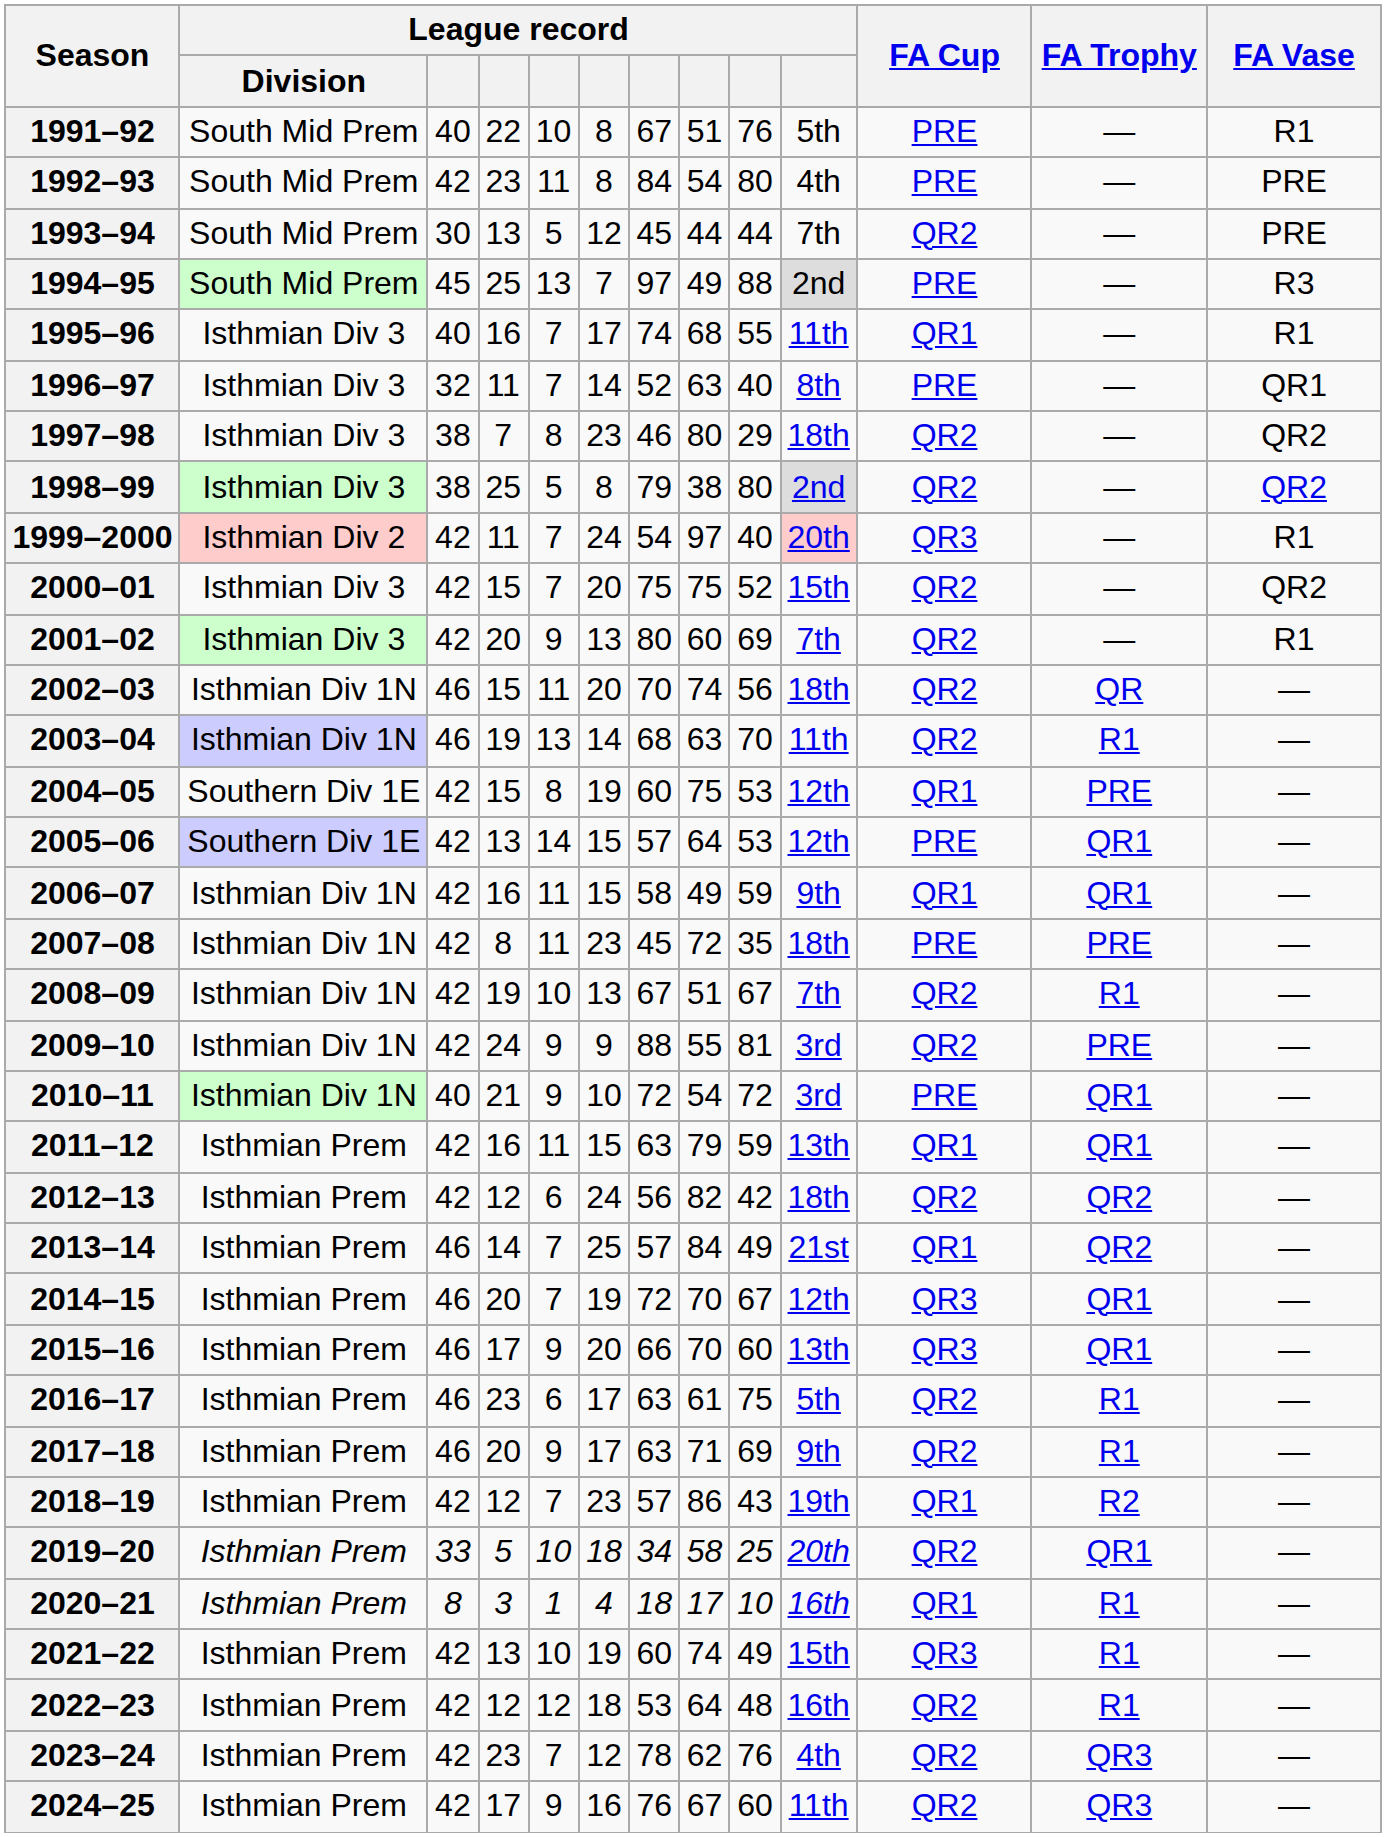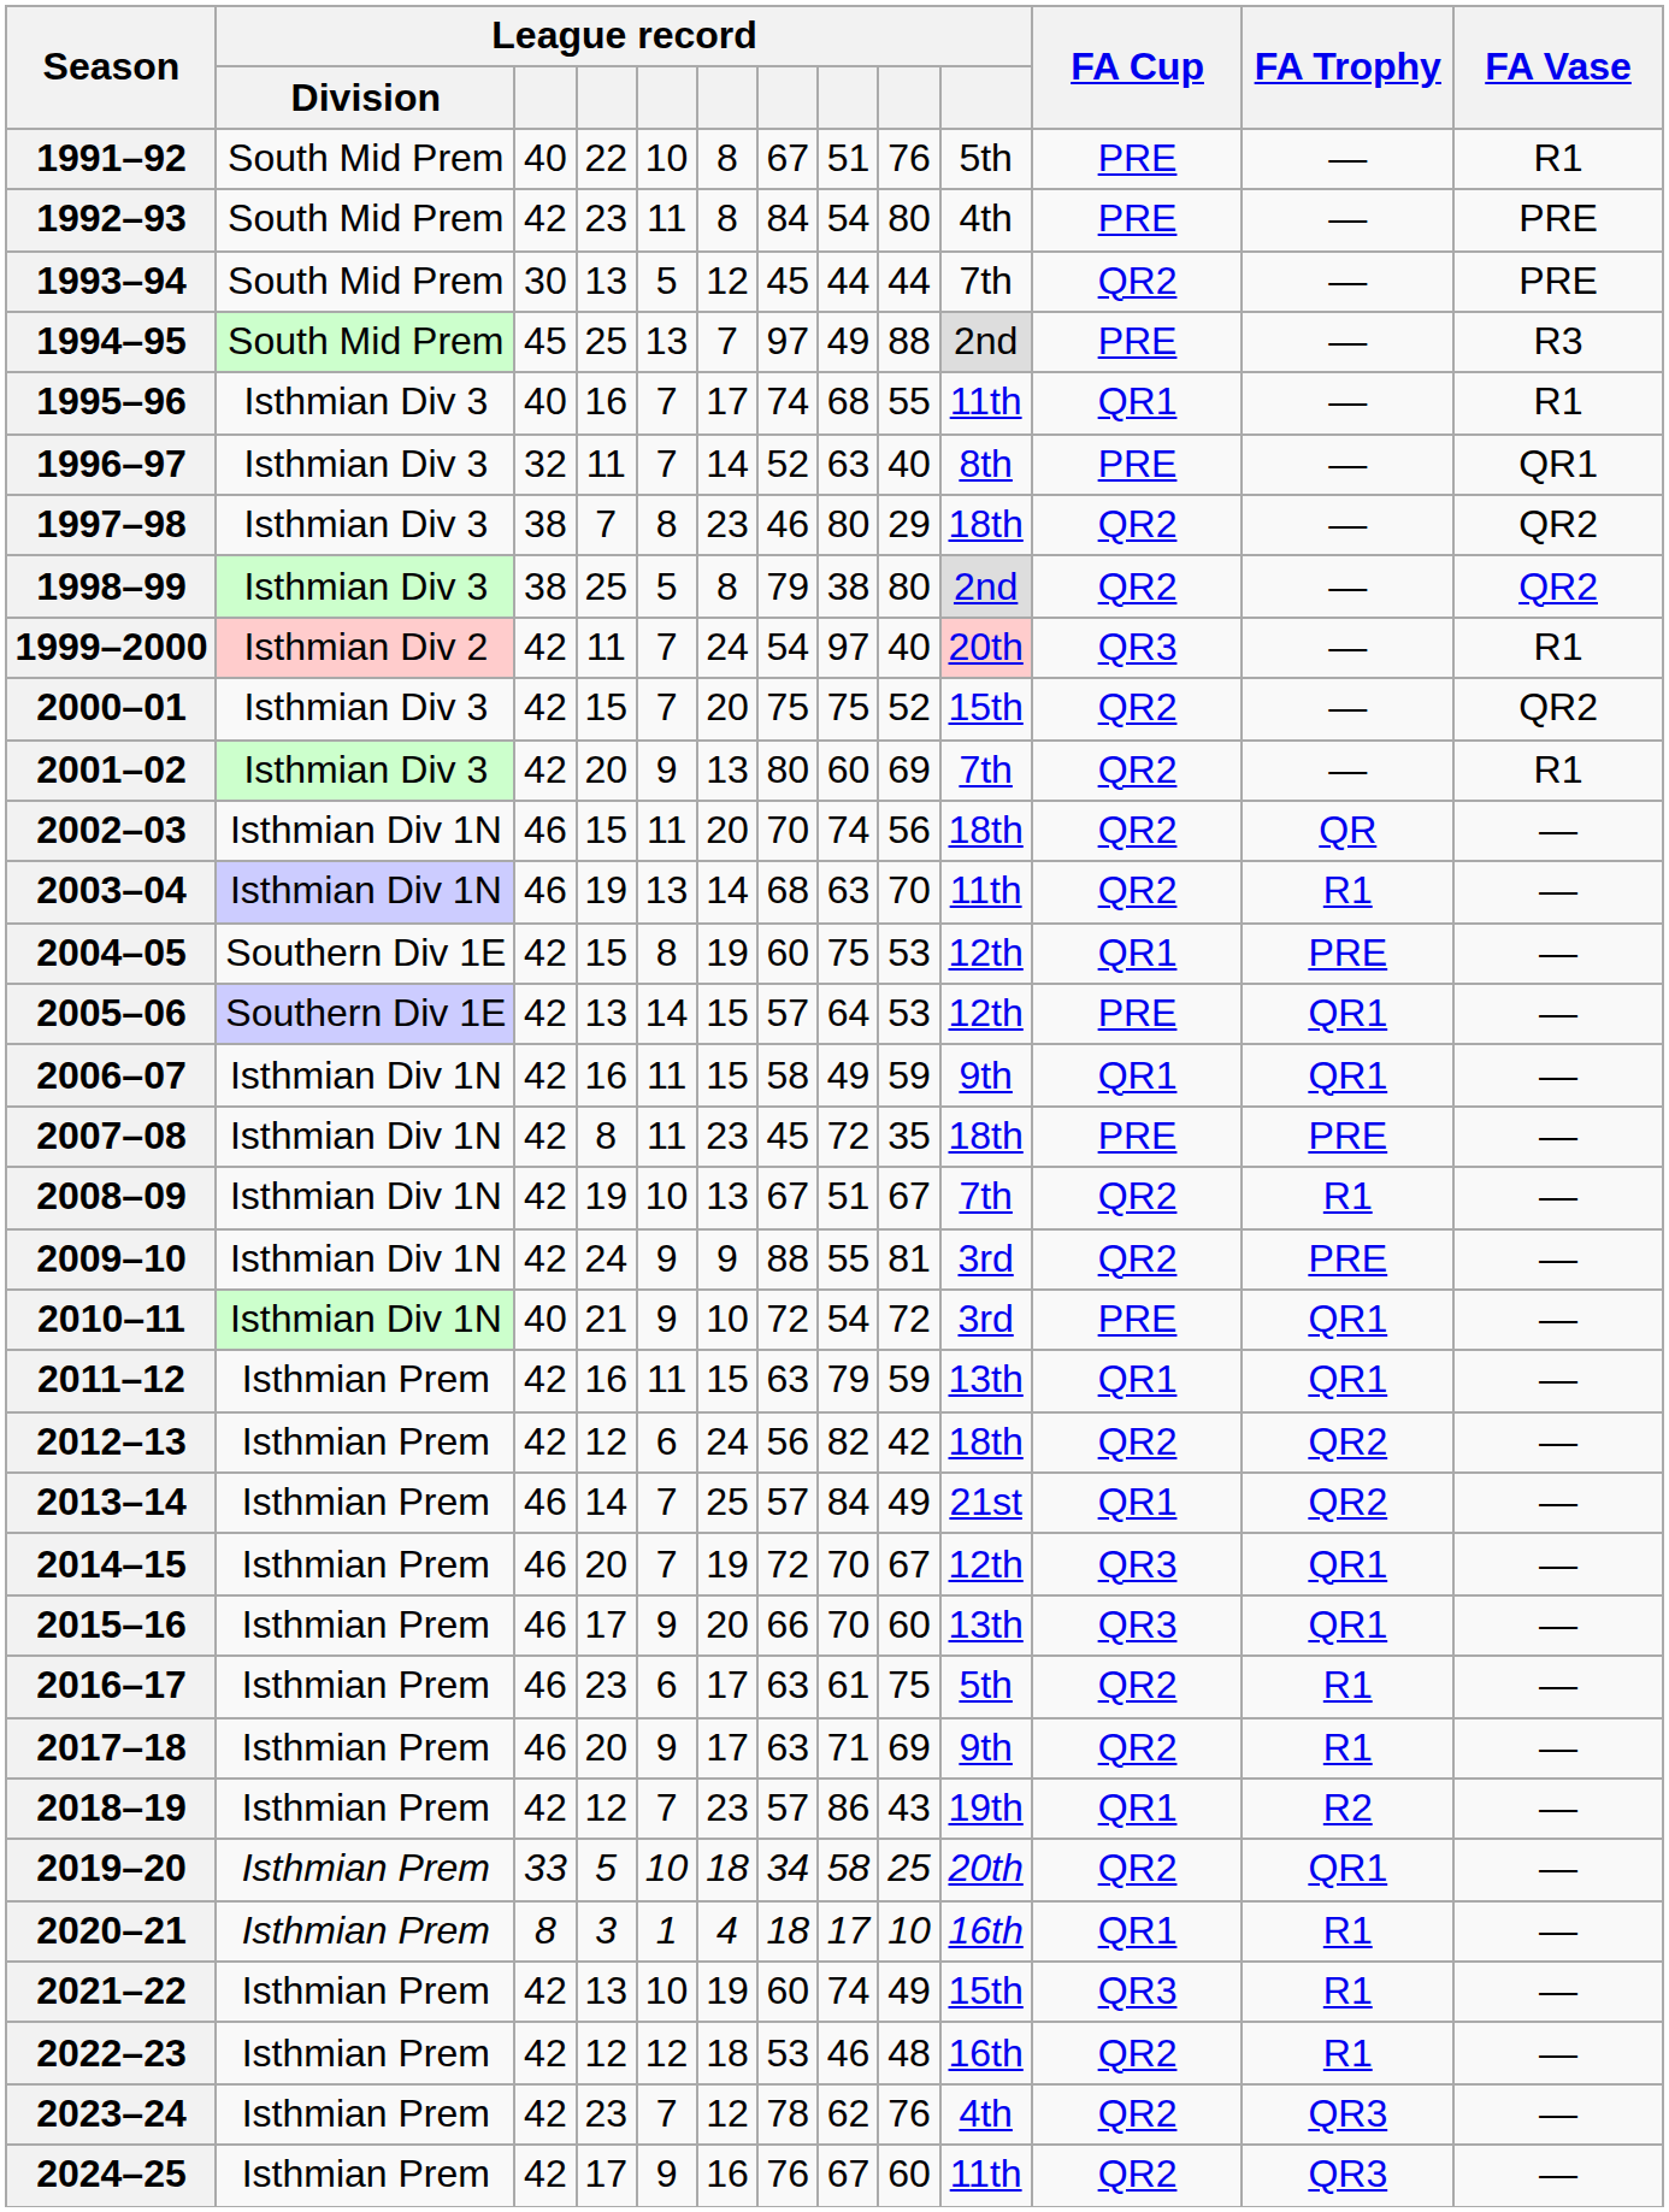 <table class="wikitable sortable plainrowheaders" style="text-align:center;">
 <tr>
 <th rowspan=2 scope=col>Season</th>
 <th colspan=9>League record</th>
 <th rowspan=2 scope=col width=80px><a href='#'>FA Cup</a></th>
 <th rowspan=2 scope=col width=80px><a href='#'>FA Trophy</a></th>
 <th rowspan=2 scope=col width=80px><a href='#'>FA Vase</a></th>
 </tr>
 <tr>
 <th scope=col>Division</th>
 <th scope=col></th>
 <th scope=col></th>
 <th scope=col></th>
 <th scope=col></th>
 <th scope=col></th>
 <th scope=col></th>
 <th scope=col data-sort-type="number"></th>
 <th scope=col data-sort-type="number"></th>
 </tr>
 <tr>
 <th scope=row>1991–92</th>
 <td>South Mid Prem</td>
 <td>40</td>
 <td>22</td>
 <td>10</td>
 <td>8</td>
 <td>67</td>
 <td>51</td>
 <td>76</td>
 <td>5th</td>
 <td><a href='#'>PRE</a></td>
 <td>—</td>
 <td>R1</td>
 </tr>
 <tr>
 <th scope=row>1992–93</th>
 <td>South Mid Prem</td>
 <td>42</td>
 <td>23</td>
 <td>11</td>
 <td>8</td>
 <td>84</td>
 <td>54</td>
 <td>80</td>
 <td>4th</td>
 <td><a href='#'>PRE</a></td>
 <td>—</td>
 <td>PRE</td>
 </tr>
 <tr>
 <th scope=row>1993–94</th>
 <td>South Mid Prem</td>
 <td>30</td>
 <td>13</td>
 <td>5</td>
 <td>12</td>
 <td>45</td>
 <td>44</td>
 <td>44</td>
 <td>7th</td>
 <td><a href='#'>QR2</a></td>
 <td>—</td>
 <td>PRE</td>
 </tr>
 <tr>
 <th scope=row>1994–95</th>
 <td style="background-color:#cfc;">South Mid Prem </td>
 <td>45</td>
 <td>25</td>
 <td>13</td>
 <td>7</td>
 <td>97</td>
 <td>49</td>
 <td>88</td>
 <td style="background-color:#ddd;">2nd</td>
 <td><a href='#'>PRE</a></td>
 <td>—</td>
 <td>R3</td>
 </tr>
 <tr>
 <th scope=row>1995–96</th>
 <td>Isthmian Div 3</td>
 <td>40</td>
 <td>16</td>
 <td>7</td>
 <td>17</td>
 <td>74</td>
 <td>68</td>
 <td>55</td>
 <td><a href='#'>11th</a></td>
 <td><a href='#'>QR1</a></td>
 <td>—</td>
 <td>R1</td>
 </tr>
 <tr>
 <th scope=row>1996–97</th>
 <td>Isthmian Div 3</td>
 <td>32</td>
 <td>11</td>
 <td>7</td>
 <td>14</td>
 <td>52</td>
 <td>63</td>
 <td>40</td>
 <td><a href='#'>8th</a></td>
 <td><a href='#'>PRE</a></td>
 <td>—</td>
 <td>QR1</td>
 </tr>
 <tr>
 <th scope=row>1997–98</th>
 <td>Isthmian Div 3</td>
 <td>38</td>
 <td>7</td>
 <td>8</td>
 <td>23</td>
 <td>46</td>
 <td>80</td>
 <td>29</td>
 <td><a href='#'>18th</a></td>
 <td><a href='#'>QR2</a></td>
 <td>—</td>
 <td>QR2</td>
 </tr>
 <tr>
 <th scope=row>1998–99</th>
 <td style="background-color:#cfc;">Isthmian Div 3 </td>
 <td>38</td>
 <td>25</td>
 <td>5</td>
 <td>8</td>
 <td>79</td>
 <td>38</td>
 <td>80</td>
 <td style="background-color:#ddd;"><a href='#'>2nd</a></td>
 <td><a href='#'>QR2</a></td>
 <td>—</td>
 <td><a href='#'>QR2</a></td>
 </tr>
 <tr>
 <th scope=row>1999–2000</th>
 <td style="background-color:#fcc;">Isthmian Div 2 </td>
 <td>42</td>
 <td>11</td>
 <td>7</td>
 <td>24</td>
 <td>54</td>
 <td>97</td>
 <td>40</td>
 <td style="background-color:#fcc;"><a href='#'>20th</a></td>
 <td><a href='#'>QR3</a></td>
 <td>—</td>
 <td>R1</td>
 </tr>
 <tr>
 <th scope=row>2000–01</th>
 <td>Isthmian Div 3</td>
 <td>42</td>
 <td>15</td>
 <td>7</td>
 <td>20</td>
 <td>75</td>
 <td>75</td>
 <td>52</td>
 <td><a href='#'>15th</a></td>
 <td><a href='#'>QR2</a></td>
 <td>—</td>
 <td>QR2</td>
 </tr>
 <tr>
 <th scope=row>2001–02</th>
 <td style="background-color:#cfc;">Isthmian Div 3 </td>
 <td>42</td>
 <td>20</td>
 <td>9</td>
 <td>13</td>
 <td>80</td>
 <td>60</td>
 <td>69</td>
 <td><a href='#'>7th</a></td>
 <td><a href='#'>QR2</a></td>
 <td>—</td>
 <td>R1</td>
 </tr>
 <tr>
 <th scope=row>2002–03</th>
 <td>Isthmian Div 1N</td>
 <td>46</td>
 <td>15</td>
 <td>11</td>
 <td>20</td>
 <td>70</td>
 <td>74</td>
 <td>56</td>
 <td><a href='#'>18th</a></td>
 <td><a href='#'>QR2</a></td>
 <td><a href='#'>QR</a></td>
 <td>—</td>
 </tr>
 <tr>
 <th scope=row>2003–04</th>
 <td style="background:#ccf" data-sort-value="Isthmian Div 1N"> Isthmian Div 1N </td>
 <td>46</td>
 <td>19</td>
 <td>13</td>
 <td>14</td>
 <td>68</td>
 <td>63</td>
 <td>70</td>
 <td><a href='#'>11th</a></td>
 <td><a href='#'>QR2</a></td>
 <td><a href='#'>R1</a></td>
 <td>—</td>
 </tr>
 <tr>
 <th scope=row>2004–05</th>
 <td>Southern Div 1E</td>
 <td>42</td>
 <td>15</td>
 <td>8</td>
 <td>19</td>
 <td>60</td>
 <td>75</td>
 <td>53</td>
 <td><a href='#'>12th</a></td>
 <td><a href='#'>QR1</a></td>
 <td><a href='#'>PRE</a></td>
 <td>—</td>
 </tr>
 <tr>
 <th scope=row>2005–06</th>
 <td style="background:#ccf" data-sort-value="Southern Div 1E"> Southern Div 1E </td>
 <td>42</td>
 <td>13</td>
 <td>14</td>
 <td>15</td>
 <td>57</td>
 <td>64</td>
 <td>53</td>
 <td><a href='#'>12th</a></td>
 <td><a href='#'>PRE</a></td>
 <td><a href='#'>QR1</a></td>
 <td>—</td>
 </tr>
 <tr>
 <th scope=row>2006–07</th>
 <td>Isthmian Div 1N</td>
 <td>42</td>
 <td>16</td>
 <td>11</td>
 <td>15</td>
 <td>58</td>
 <td>49</td>
 <td>59</td>
 <td><a href='#'>9th</a></td>
 <td><a href='#'>QR1</a></td>
 <td><a href='#'>QR1</a></td>
 <td>—</td>
 </tr>
 <tr>
 <th scope=row>2007–08</th>
 <td>Isthmian Div 1N</td>
 <td>42</td>
 <td>8</td>
 <td>11</td>
 <td>23</td>
 <td>45</td>
 <td>72</td>
 <td>35</td>
 <td><a href='#'>18th</a></td>
 <td><a href='#'>PRE</a></td>
 <td><a href='#'>PRE</a></td>
 <td>—</td>
 </tr>
 <tr>
 <th scope=row>2008–09</th>
 <td>Isthmian Div 1N</td>
 <td>42</td>
 <td>19</td>
 <td>10</td>
 <td>13</td>
 <td>67</td>
 <td>51</td>
 <td>67</td>
 <td><a href='#'>7th</a></td>
 <td><a href='#'>QR2</a></td>
 <td><a href='#'>R1</a></td>
 <td>—</td>
 </tr>
 <tr>
 <th scope=row>2009–10</th>
 <td>Isthmian Div 1N</td>
 <td>42</td>
 <td>24</td>
 <td>9</td>
 <td>9</td>
 <td>88</td>
 <td>55</td>
 <td>81</td>
 <td><a href='#'>3rd</a></td>
 <td><a href='#'>QR2</a></td>
 <td><a href='#'>PRE</a></td>
 <td>—</td>
 </tr>
 <tr>
 <th scope=row>2010–11</th>
 <td style="background-color:#cfc;">Isthmian Div 1N </td>
 <td>40</td>
 <td>21</td>
 <td>9</td>
 <td>10</td>
 <td>72</td>
 <td>54</td>
 <td>72</td>
 <td><a href='#'>3rd</a></td>
 <td><a href='#'>PRE</a></td>
 <td><a href='#'>QR1</a></td>
 <td>—</td>
 </tr>
 <tr>
 <th scope=row>2011–12</th>
 <td>Isthmian Prem</td>
 <td>42</td>
 <td>16</td>
 <td>11</td>
 <td>15</td>
 <td>63</td>
 <td>79</td>
 <td>59</td>
 <td><a href='#'>13th</a></td>
 <td><a href='#'>QR1</a></td>
 <td><a href='#'>QR1</a></td>
 <td>—</td>
 </tr>
 <tr>
 <th scope=row>2012–13</th>
 <td>Isthmian Prem</td>
 <td>42</td>
 <td>12</td>
 <td>6</td>
 <td>24</td>
 <td>56</td>
 <td>82</td>
 <td>42</td>
 <td><a href='#'>18th</a></td>
 <td><a href='#'>QR2</a></td>
 <td><a href='#'>QR2</a></td>
 <td>—</td>
 </tr>
 <tr>
 <th scope=row>2013–14</th>
 <td>Isthmian Prem</td>
 <td>46</td>
 <td>14</td>
 <td>7</td>
 <td>25</td>
 <td>57</td>
 <td>84</td>
 <td>49</td>
 <td><a href='#'>21st</a></td>
 <td><a href='#'>QR1</a></td>
 <td><a href='#'>QR2</a></td>
 <td>—</td>
 </tr>
 <tr>
 <th scope=row>2014–15</th>
 <td>Isthmian Prem</td>
 <td>46</td>
 <td>20</td>
 <td>7</td>
 <td>19</td>
 <td>72</td>
 <td>70</td>
 <td>67</td>
 <td><a href='#'>12th</a></td>
 <td><a href='#'>QR3</a></td>
 <td><a href='#'>QR1</a></td>
 <td>—</td>
 </tr>
 <tr>
 <th scope=row>2015–16</th>
 <td>Isthmian Prem</td>
 <td>46</td>
 <td>17</td>
 <td>9</td>
 <td>20</td>
 <td>66</td>
 <td>70</td>
 <td>60</td>
 <td><a href='#'>13th</a></td>
 <td><a href='#'>QR3</a></td>
 <td><a href='#'>QR1</a></td>
 <td>—</td>
 </tr>
 <tr>
 <th scope=row>2016–17</th>
 <td>Isthmian Prem</td>
 <td>46</td>
 <td>23</td>
 <td>6</td>
 <td>17</td>
 <td>63</td>
 <td>61</td>
 <td>75</td>
 <td><a href='#'>5th</a></td>
 <td><a href='#'>QR2</a></td>
 <td><a href='#'>R1</a></td>
 <td>—</td>
 </tr>
 <tr>
 <th scope=row>2017–18</th>
 <td>Isthmian Prem</td>
 <td>46</td>
 <td>20</td>
 <td>9</td>
 <td>17</td>
 <td>63</td>
 <td>71</td>
 <td>69</td>
 <td><a href='#'>9th</a></td>
 <td><a href='#'>QR2</a></td>
 <td><a href='#'>R1</a></td>
 <td>—</td>
 </tr>
 <tr>
 <th scope=row>2018–19</th>
 <td>Isthmian Prem</td>
 <td>42</td>
 <td>12</td>
 <td>7</td>
 <td>23</td>
 <td>57</td>
 <td>86</td>
 <td>43</td>
 <td><a href='#'>19th</a></td>
 <td><a href='#'>QR1</a></td>
 <td><a href='#'>R2</a></td>
 <td>—</td>
 </tr>
 <tr>
 <th scope=row>2019–20</th>
 <td><em>Isthmian Prem</em></td>
 <td><em>33</em></td>
 <td><em>5</em></td>
 <td><em>10</em></td>
 <td><em>18</em></td>
 <td><em>34</em></td>
 <td><em>58</em></td>
 <td><em>25</em></td>
 <td><a href='#'><em>20th</em></a></td>
 <td><a href='#'>QR2</a></td>
 <td><a href='#'>QR1</a></td>
 <td>—</td>
 </tr>
 <tr>
 <th scope=row>2020–21</th>
 <td><em>Isthmian Prem</em></td>
 <td><em>8</em></td>
 <td><em>3</em></td>
 <td><em>1</em></td>
 <td><em>4</em></td>
 <td><em>18</em></td>
 <td><em>17</em></td>
 <td><em>10</em></td>
 <td><em><a href='#'>16th</a></em></td>
 <td><a href='#'>QR1</a></td>
 <td><a href='#'>R1</a></td>
 <td>—</td>
 </tr>
 <tr>
 <th scope=row>2021–22</th>
 <td>Isthmian Prem</td>
 <td>42</td>
 <td>13</td>
 <td>10</td>
 <td>19</td>
 <td>60</td>
 <td>74</td>
 <td>49</td>
 <td><a href='#'>15th</a></td>
 <td><a href='#'>QR3</a></td>
 <td><a href='#'>R1</a></td>
 <td>—</td>
 </tr>
 <tr>
 <th scope=row>2022–23</th>
 <td>Isthmian Prem</td>
 <td>42</td>
 <td>12</td>
 <td>12</td>
 <td>18</td>
 <td>53</td>
-<td>64</td>
+<td>46</td>
 <td>48</td>
 <td><a href='#'>16th</a></td>
 <td><a href='#'>QR2</a></td>
 <td><a href='#'>R1</a></td>
 <td>—</td>
 </tr>
 <tr>
 <th scope=row>2023–24</th>
 <td>Isthmian Prem</td>
 <td>42</td>
 <td>23</td>
 <td>7</td>
 <td>12</td>
 <td>78</td>
 <td>62</td>
 <td>76</td>
 <td><a href='#'>4th</a></td>
 <td><a href='#'>QR2</a></td>
 <td><a href='#'>QR3</a></td>
 <td>—</td>
 </tr>
 <tr>
 <th scope=row>2024–25</th>
 <td>Isthmian Prem</td>
 <td>42</td>
 <td>17</td>
 <td>9</td>
 <td>16</td>
 <td>76</td>
 <td>67</td>
 <td>60</td>
 <td><a href='#'>11th</a></td>
 <td><a href='#'>QR2</a></td>
 <td><a href='#'>QR3</a></td>
 <td>—</td>
 </tr>
 </table>
